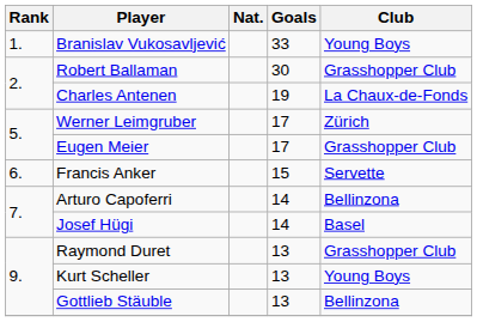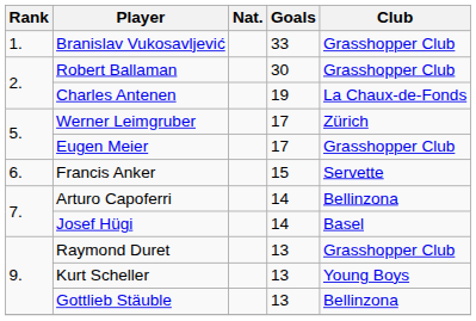 <table class="wikitable sortable">
 <tr>
 <th>Rank</th>
 <th>Player</th>
 <th>Nat.</th>
 <th>Goals</th>
 <th>Club</th>
 </tr>
 <tr>
 <td>1.</td>
 <td><a href='#'>Branislav Vukosavljević</a></td>
 <td></td>
 <td>33</td>
-<td><a href='#'>Young Boys</a></td>
+<td><a href='#'>Grasshopper Club</a></td>
 </tr>
 <tr>
 <td rowspan=2>2.</td>
 <td><a href='#'>Robert Ballaman</a></td>
 <td></td>
 <td>30</td>
 <td><a href='#'>Grasshopper Club</a></td>
 </tr>
 <tr>
 <td><a href='#'>Charles Antenen</a></td>
 <td></td>
 <td>19</td>
 <td><a href='#'>La Chaux-de-Fonds</a></td>
 </tr>
 <tr>
 <td rowspan=2>5.</td>
 <td><a href='#'>Werner Leimgruber</a></td>
 <td></td>
 <td>17</td>
 <td><a href='#'>Zürich</a></td>
 </tr>
 <tr>
 <td><a href='#'>Eugen Meier</a></td>
 <td></td>
 <td>17</td>
 <td><a href='#'>Grasshopper Club</a></td>
 </tr>
 <tr>
 <td>6.</td>
 <td>Francis Anker</td>
 <td></td>
 <td>15</td>
 <td><a href='#'>Servette</a></td>
 </tr>
 <tr>
 <td rowspan=2>7.</td>
 <td>Arturo Capoferri</td>
 <td></td>
 <td>14</td>
 <td><a href='#'>Bellinzona</a></td>
 </tr>
 <tr>
 <td><a href='#'>Josef Hügi</a></td>
 <td></td>
 <td>14</td>
 <td><a href='#'>Basel</a></td>
 </tr>
 <tr>
 <td rowspan=3>9.</td>
 <td>Raymond Duret</td>
 <td></td>
 <td>13</td>
 <td><a href='#'>Grasshopper Club</a></td>
 </tr>
 <tr>
 <td>Kurt Scheller</td>
 <td></td>
 <td>13</td>
 <td><a href='#'>Young Boys</a></td>
 </tr>
 <tr>
 <td><a href='#'>Gottlieb Stäuble</a></td>
 <td></td>
 <td>13</td>
 <td><a href='#'>Bellinzona</a></td>
 </tr>
 <tr>
 </tr>
 </table>
